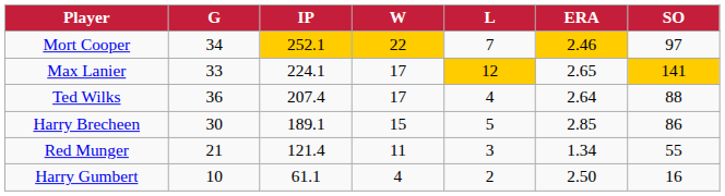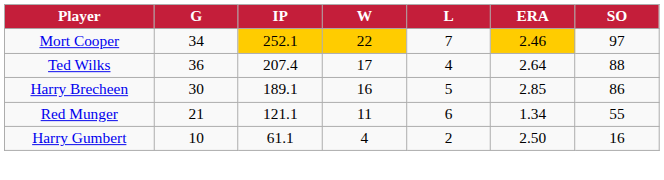 <table class="wikitable sortable">
 <tr>
 <th style="background:#c41e3a;color:white;" width="16%">Player</th>
 <th style="background:#c41e3a;color:white;" width="9%">G</th>
 <th style="background:#c41e3a;color:white;" width="9%">IP</th>
 <th style="background:#c41e3a;color:white;" width="9%">W</th>
 <th style="background:#c41e3a;color:white;" width="9%">L</th>
 <th style="background:#c41e3a;color:white;" width="9%">ERA</th>
 <th style="background:#c41e3a;color:white;" width="9%">SO</th>
 </tr>
 <tr align="center">
 <td><a href='#'>Mort Cooper</a></td>
 <td>34</td>
 <td bgcolor="#FFCC00">252.1</td>
 <td bgcolor="#FFCC00">22</td>
 <td>7</td>
 <td bgcolor="#FFCC00">2.46</td>
 <td>97</td>
 </tr>
 <tr align=center>
-<td><a href='#'>Max Lanier</a></td>
-<td>33</td>
-<td>224.1</td>
-<td>17</td>
-<td bgcolor="#FFCC00">12</td>
-<td>2.65</td>
-<td bgcolor="#FFCCOO">141</td>
-</tr>
-<tr align=center>
 <td><a href='#'>Ted Wilks</a></td>
 <td>36</td>
 <td>207.4</td>
 <td>17</td>
 <td>4</td>
 <td>2.64</td>
 <td>88</td>
 </tr>
 <tr align="center">
 <td><a href='#'>Harry Brecheen</a></td>
 <td>30</td>
 <td>189.1</td>
-<td>15</td>
+<td>16</td>
 <td>5</td>
 <td>2.85</td>
 <td>86</td>
 </tr>
 <tr align="center">
 <td><a href='#'>Red Munger</a></td>
 <td>21</td>
-<td>121.4</td>
+<td>121.1</td>
 <td>11</td>
-<td>3</td>
+<td>6</td>
 <td>1.34</td>
 <td>55</td>
 </tr>
 <tr align="center">
 <td><a href='#'>Harry Gumbert</a></td>
 <td>10</td>
 <td>61.1</td>
 <td>4</td>
 <td>2</td>
 <td>2.50</td>
 <td>16</td>
 </tr>
 </table>
